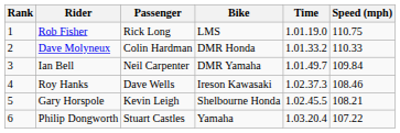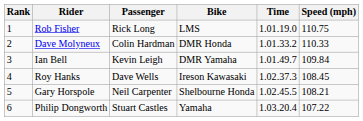 <table class="wikitable">
 <tr>
 <th>Rank</th>
 <th>Rider</th>
 <th>Passenger</th>
 <th>Bike</th>
 <th>Time</th>
 <th>Speed (mph)</th>
 </tr>
 <tr>
 <td>1</td>
 <td> <a href='#'>Rob Fisher</a></td>
 <td>Rick Long</td>
 <td>LMS</td>
 <td>1.01.19.0</td>
 <td>110.75</td>
 </tr>
 <tr>
 <td>2</td>
 <td> <a href='#'>Dave Molyneux</a></td>
 <td>Colin Hardman</td>
 <td>DMR Honda</td>
 <td>1.01.33.2</td>
 <td>110.33</td>
 </tr>
 <tr>
 <td>3</td>
 <td> Ian Bell</td>
-<td>Neil Carpenter</td>
+<td>Kevin Leigh</td>
 <td>DMR Yamaha</td>
 <td>1.01.49.7</td>
 <td>109.84</td>
 </tr>
 <tr>
 <td>4</td>
 <td> Roy Hanks</td>
 <td>Dave Wells</td>
 <td>Ireson Kawasaki</td>
 <td>1.02.37.3</td>
-<td>108.46</td>
+<td>108.45</td>
 </tr>
 <tr>
 <td>5</td>
 <td> Gary Horspole</td>
-<td>Kevin Leigh</td>
+<td>Neil Carpenter</td>
 <td>Shelbourne Honda</td>
 <td>1.02.45.5</td>
 <td>108.21</td>
 </tr>
 <tr>
 <td>6</td>
 <td> Philip Dongworth</td>
 <td>Stuart Castles</td>
 <td>Yamaha</td>
 <td>1.03.20.4</td>
 <td>107.22</td>
 </tr>
 </table>
